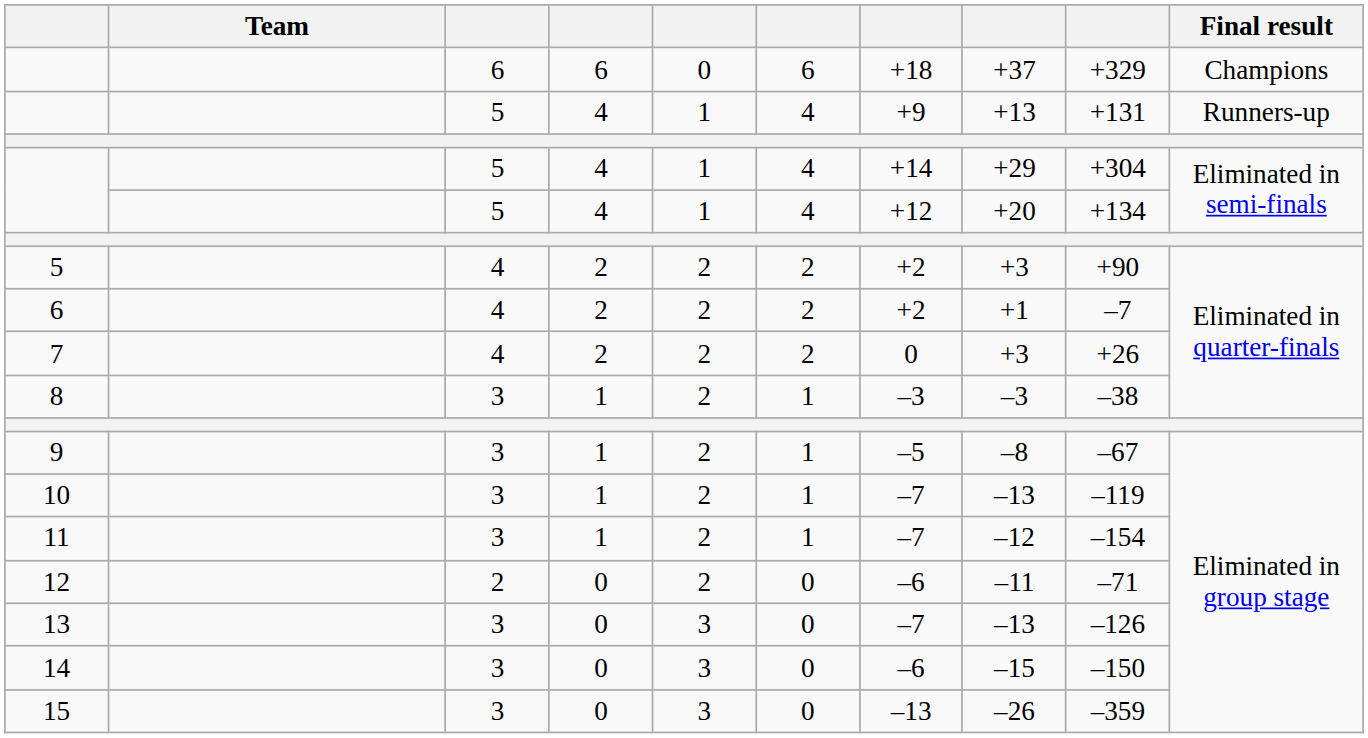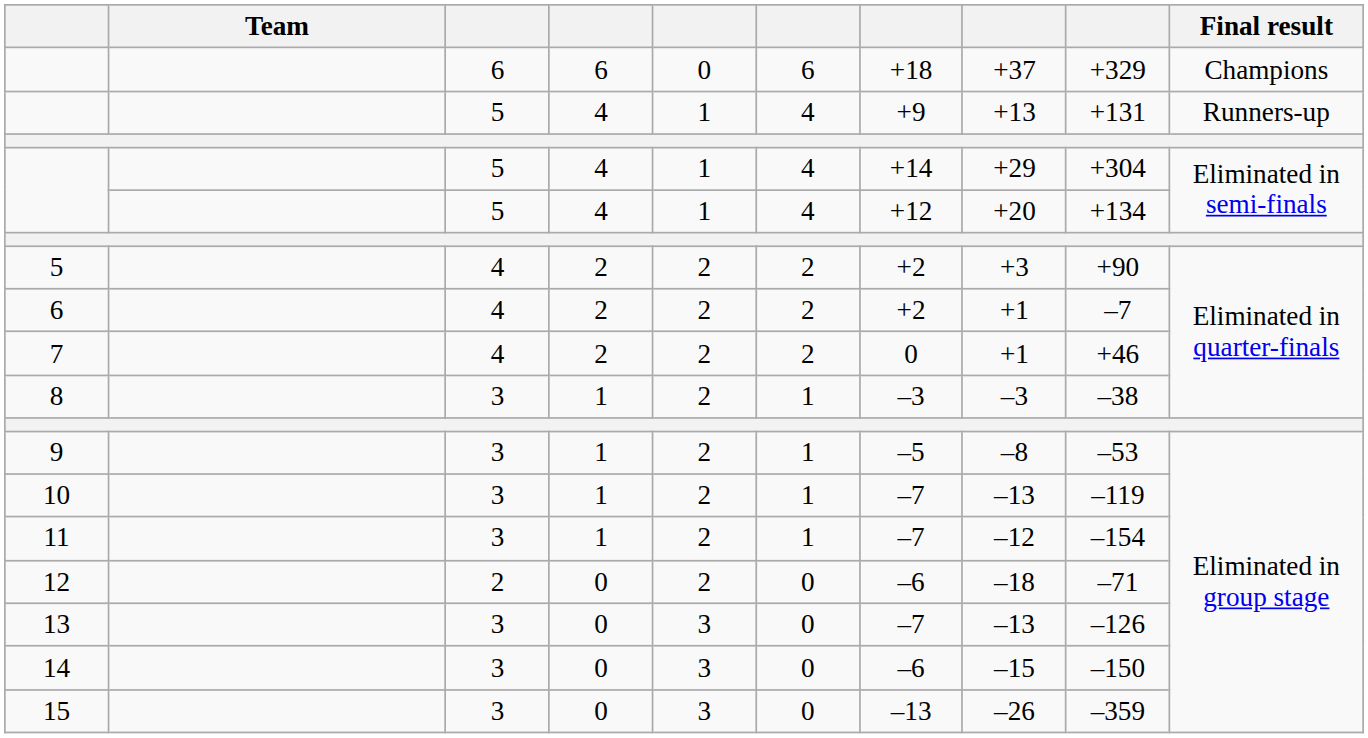 <table class="wikitable" style="text-align:center;" width="800">
 <tr>
 <th width="50"></th>
 <th width="180">Team</th>
 <th width="50"></th>
 <th width="50"></th>
 <th width="50"></th>
 <th width="50"></th>
 <th width="50"></th>
 <th width="50"></th>
 <th width="50"></th>
 <th width="100">Final result</th>
 </tr>
 <tr>
 <td></td>
 <td align="left"></td>
 <td>6</td>
 <td>6</td>
 <td>0</td>
 <td>6</td>
 <td>+18</td>
 <td>+37</td>
 <td>+329</td>
 <td>Champions</td>
 </tr>
 <tr>
 <td></td>
 <td align="left"></td>
 <td>5</td>
 <td>4</td>
 <td>1</td>
 <td>4</td>
 <td>+9</td>
 <td>+13</td>
 <td>+131</td>
 <td>Runners-up</td>
 </tr>
 <tr>
 <th colspan="10"></th>
 </tr>
 <tr>
 <td rowspan="2"></td>
 <td align="left"></td>
 <td>5</td>
 <td>4</td>
 <td>1</td>
 <td>4</td>
 <td>+14</td>
 <td>+29</td>
 <td>+304</td>
 <td rowspan="2">Eliminated in <a href='#'>semi-finals</a></td>
 </tr>
 <tr>
 <td align="left"></td>
 <td>5</td>
 <td>4</td>
 <td>1</td>
 <td>4</td>
 <td>+12</td>
 <td>+20</td>
 <td>+134</td>
 </tr>
 <tr>
 <th colspan="10"></th>
 </tr>
 <tr>
 <td>5</td>
 <td align="left"></td>
 <td>4</td>
 <td>2</td>
 <td>2</td>
 <td>2</td>
 <td>+2</td>
 <td>+3</td>
 <td>+90</td>
 <td rowspan="4">Eliminated in <a href='#'>quarter-finals</a></td>
 </tr>
 <tr>
 <td>6</td>
 <td align="left"></td>
 <td>4</td>
 <td>2</td>
 <td>2</td>
 <td>2</td>
 <td>+2</td>
 <td>+1</td>
 <td>–7</td>
 </tr>
 <tr>
 <td>7</td>
 <td align="left"></td>
 <td>4</td>
 <td>2</td>
 <td>2</td>
 <td>2</td>
 <td>0</td>
-<td>+3</td>
-<td>+26</td>
+<td>+1</td>
+<td>+46</td>
 </tr>
 <tr>
 <td>8</td>
 <td align="left"></td>
 <td>3</td>
 <td>1</td>
 <td>2</td>
 <td>1</td>
 <td>–3</td>
 <td>–3</td>
 <td>–38</td>
 </tr>
 <tr>
 <th colspan="10"></th>
 </tr>
 <tr>
 <td>9</td>
 <td align="left"></td>
 <td>3</td>
 <td>1</td>
 <td>2</td>
 <td>1</td>
 <td>–5</td>
 <td>–8</td>
-<td>–67</td>
+<td>–53</td>
 <td rowspan="7">Eliminated in <a href='#'>group stage</a></td>
 </tr>
 <tr>
 <td>10</td>
 <td align="left"></td>
 <td>3</td>
 <td>1</td>
 <td>2</td>
 <td>1</td>
 <td>–7</td>
 <td>–13</td>
 <td>–119</td>
 </tr>
 <tr>
 <td>11</td>
 <td align="left"></td>
 <td>3</td>
 <td>1</td>
 <td>2</td>
 <td>1</td>
 <td>–7</td>
 <td>–12</td>
 <td>–154</td>
 </tr>
 <tr>
 <td>12</td>
 <td align="left"></td>
 <td>2</td>
 <td>0</td>
 <td>2</td>
 <td>0</td>
 <td>–6</td>
-<td>–11</td>
+<td>–18</td>
 <td>–71</td>
 </tr>
 <tr>
 <td>13</td>
 <td align="left"></td>
 <td>3</td>
 <td>0</td>
 <td>3</td>
 <td>0</td>
 <td>–7</td>
 <td>–13</td>
 <td>–126</td>
 </tr>
 <tr>
 <td>14</td>
 <td align="left"></td>
 <td>3</td>
 <td>0</td>
 <td>3</td>
 <td>0</td>
 <td>–6</td>
 <td>–15</td>
 <td>–150</td>
 </tr>
 <tr>
 <td>15</td>
 <td align="left"></td>
 <td>3</td>
 <td>0</td>
 <td>3</td>
 <td>0</td>
 <td>–13</td>
 <td>–26</td>
 <td>–359</td>
 </tr>
 </table>
